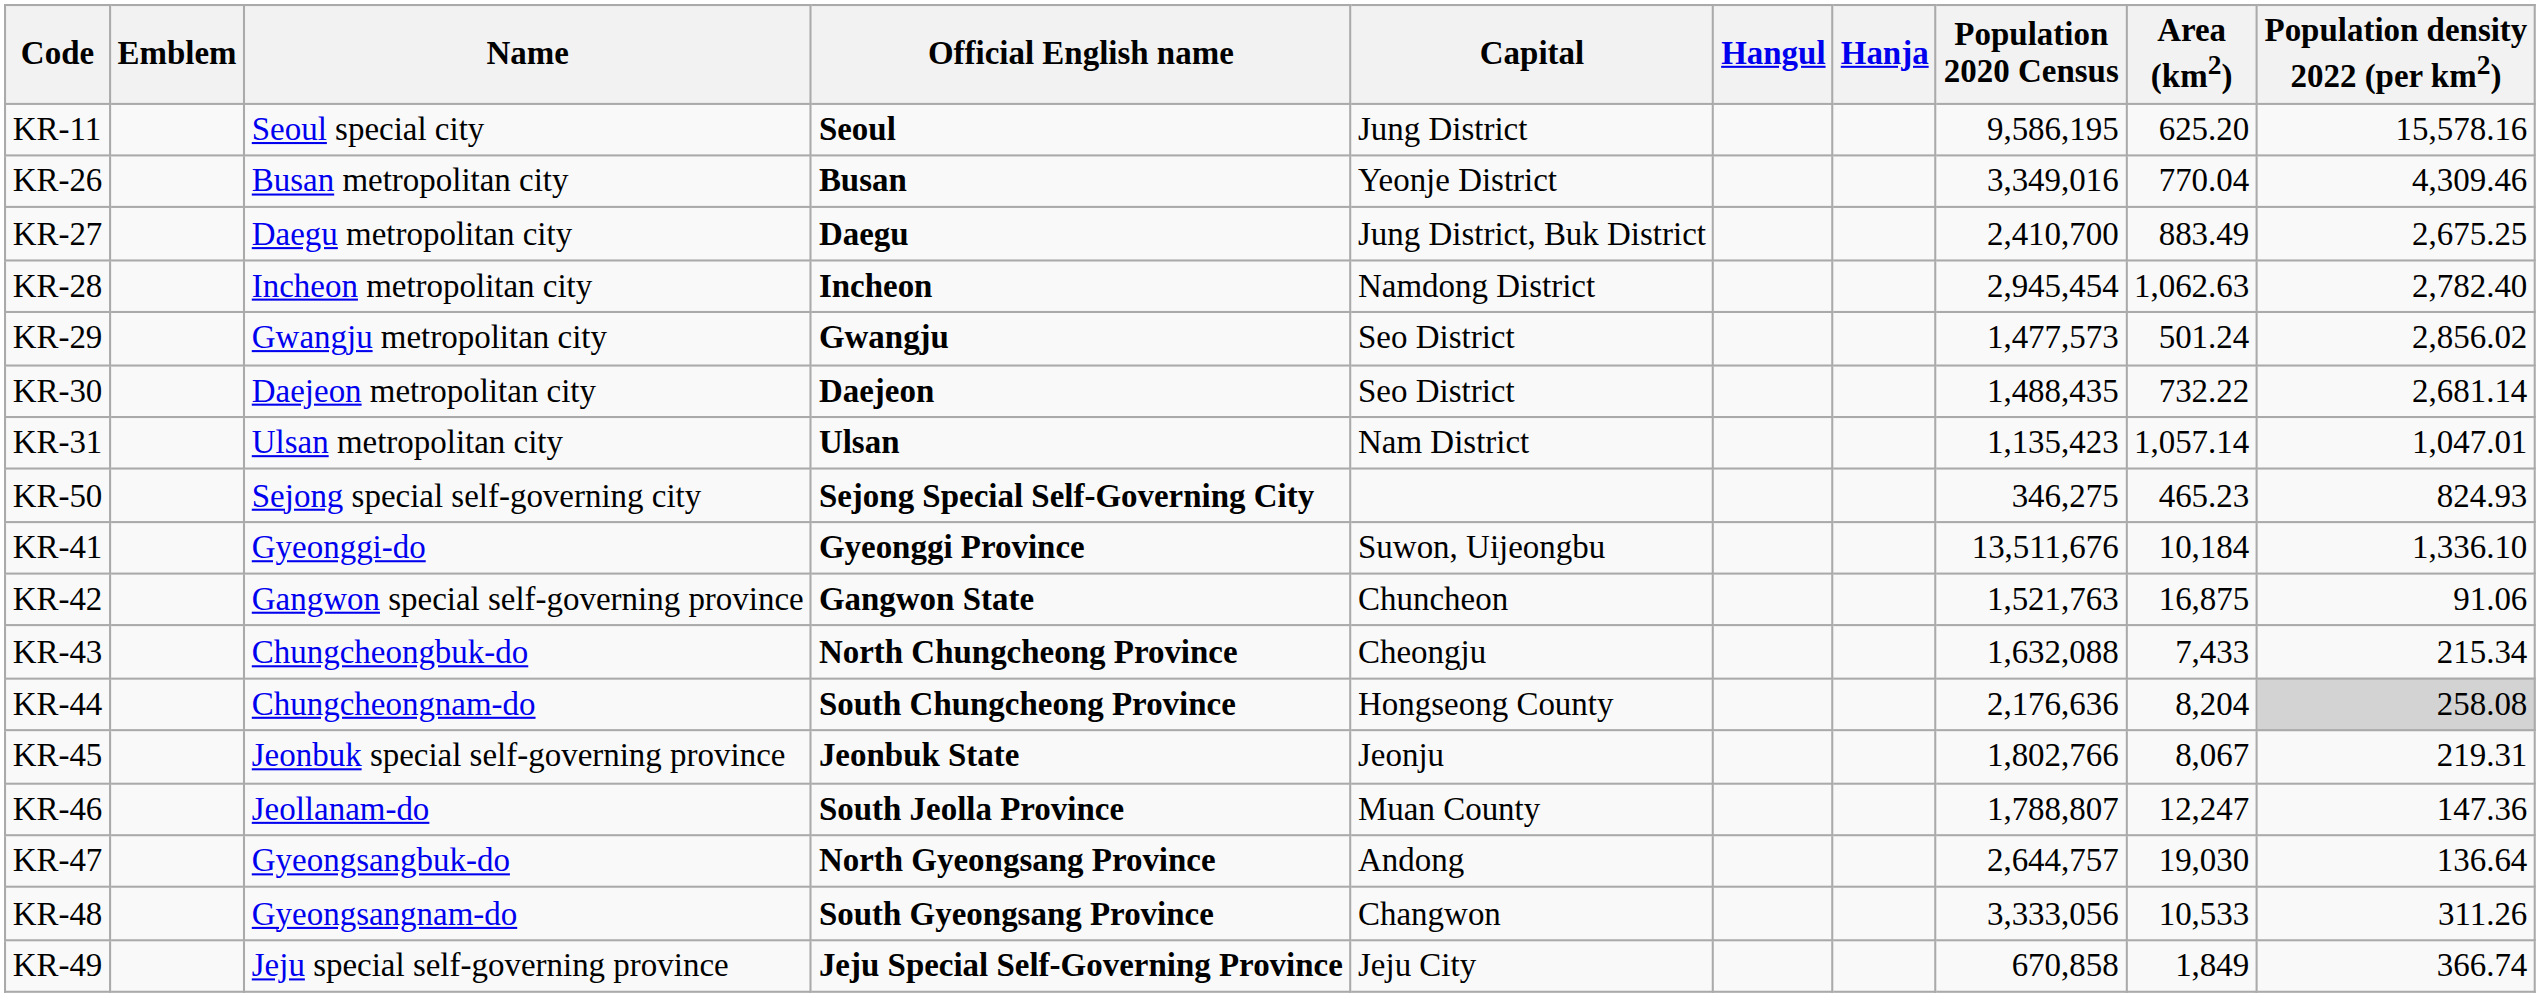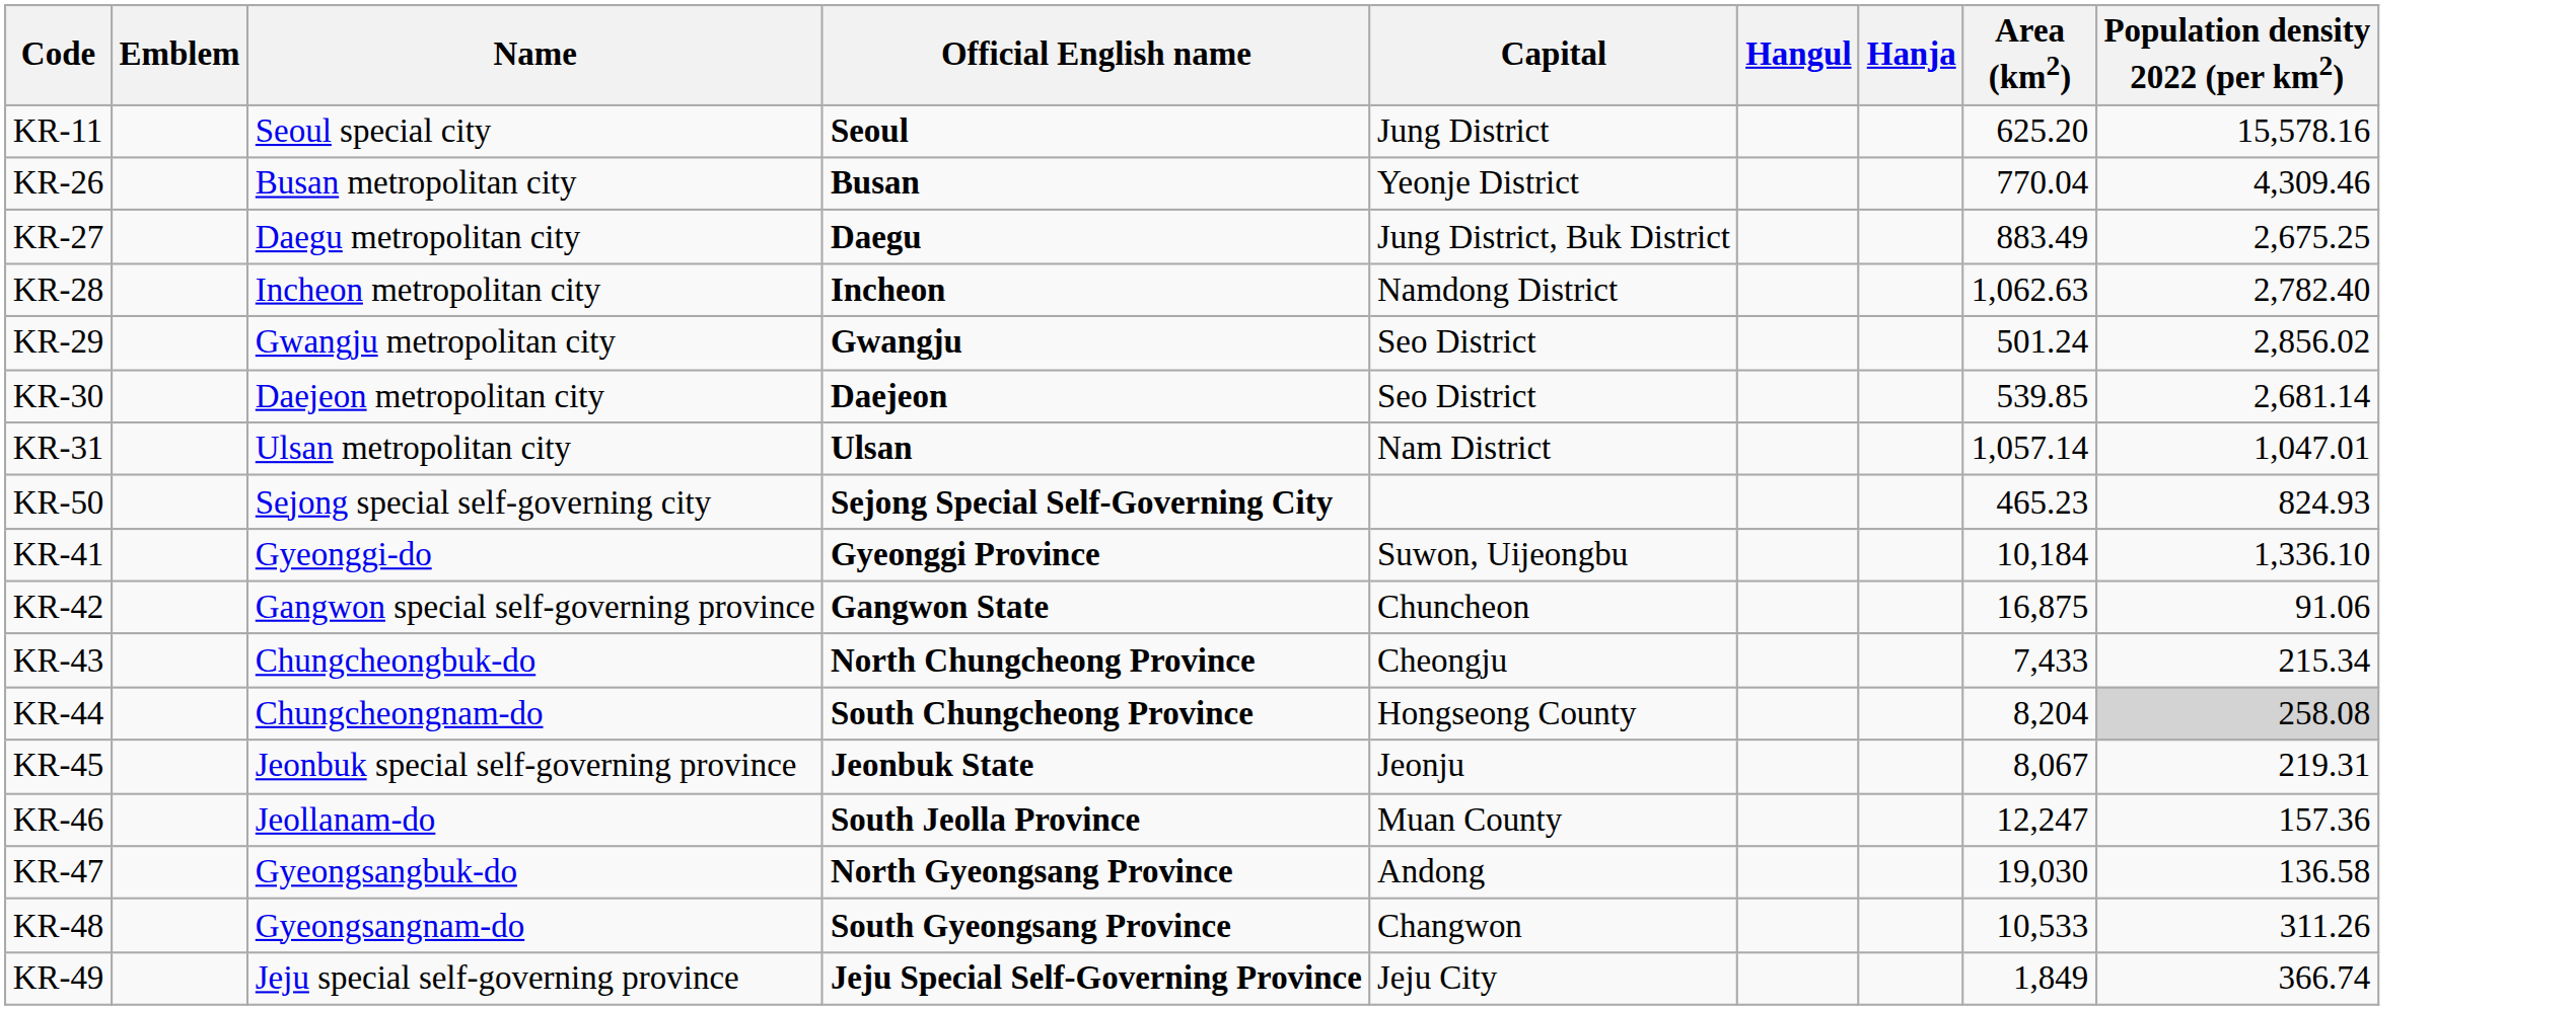 <table class="wikitable sortable">
 <tr>
 <th>Code</th>
 <th>Emblem</th>
 <th>Name</th>
 <th>Official English name</th>
 <th>Capital</th>
 <th><a href='#'>Hangul</a></th>
 <th><a href='#'>Hanja</a></th>
-<th>Population <br>2020 Census</th>
 <th>Area <br>(km<sup>2</sup>)</th>
 <th>Population density <br> 2022 (per km<sup>2</sup>)</th>
 </tr>
 <tr>
 <td>KR-11</td>
 <td></td>
 <td><a href='#'>Seoul</a> special city</td>
 <td><strong>Seoul</strong></td>
 <td>Jung District</td>
 <td></td>
 <td></td>
-<td align="right">9,586,195</td>
 <td align="right">625.20</td>
 <td align="right">15,578.16</td>
 </tr>
 <tr>
 <td>KR-26</td>
 <td></td>
 <td><a href='#'>Busan</a> metropolitan city</td>
 <td><strong>Busan</strong></td>
 <td>Yeonje District</td>
 <td></td>
 <td></td>
-<td align="right">3,349,016</td>
 <td align="right">770.04</td>
 <td align="right">4,309.46</td>
 </tr>
 <tr>
 <td>KR-27</td>
 <td></td>
 <td><a href='#'>Daegu</a> metropolitan city</td>
 <td><strong>Daegu</strong></td>
 <td>Jung District, Buk District</td>
 <td></td>
 <td></td>
-<td align="right">2,410,700</td>
 <td align="right">883.49</td>
 <td align="right">2,675.25</td>
 </tr>
 <tr>
 <td>KR-28</td>
 <td></td>
 <td><a href='#'>Incheon</a> metropolitan city</td>
 <td><strong>Incheon</strong></td>
 <td>Namdong District</td>
 <td></td>
 <td></td>
-<td align="right">2,945,454</td>
 <td align="right">1,062.63</td>
 <td align="right">2,782.40</td>
 </tr>
 <tr>
 <td>KR-29</td>
 <td></td>
 <td><a href='#'>Gwangju</a> metropolitan city</td>
 <td><strong>Gwangju</strong></td>
 <td>Seo District</td>
 <td></td>
 <td></td>
-<td align="right">1,477,573</td>
 <td align="right">501.24</td>
 <td align="right">2,856.02</td>
 </tr>
 <tr>
 <td>KR-30</td>
 <td></td>
 <td><a href='#'>Daejeon</a> metropolitan city</td>
 <td><strong>Daejeon</strong></td>
 <td>Seo District</td>
 <td></td>
 <td></td>
-<td align="right">1,488,435</td>
-<td align="right">732.22</td>
+<td align="right">539.85</td>
 <td align="right">2,681.14</td>
 </tr>
 <tr>
 <td>KR-31</td>
 <td></td>
 <td><a href='#'>Ulsan</a> metropolitan city</td>
 <td><strong>Ulsan</strong></td>
 <td>Nam District</td>
 <td></td>
 <td></td>
-<td align="right">1,135,423</td>
 <td align="right">1,057.14</td>
 <td align="right">1,047.01</td>
 </tr>
 <tr>
 <td>KR-50</td>
 <td></td>
 <td><a href='#'>Sejong</a> special self-governing city</td>
 <td><strong>Sejong Special Self-Governing City</strong></td>
 <td></td>
 <td></td>
 <td></td>
-<td align="right">346,275</td>
 <td align="right">465.23</td>
 <td align="right">824.93</td>
 </tr>
 <tr>
 <td>KR-41</td>
 <td></td>
 <td><a href='#'>Gyeonggi-do</a></td>
 <td><strong>Gyeonggi Province</strong></td>
 <td>Suwon, Uijeongbu</td>
 <td></td>
 <td></td>
-<td align="right">13,511,676</td>
 <td align="right">10,184</td>
 <td align="right">1,336.10</td>
 </tr>
 <tr>
 <td>KR-42</td>
 <td></td>
 <td><a href='#'>Gangwon</a> special self-governing province</td>
 <td><strong>Gangwon State</strong></td>
 <td>Chuncheon</td>
 <td></td>
 <td></td>
-<td align="right">1,521,763</td>
 <td align="right">16,875</td>
 <td align="right">91.06</td>
 </tr>
 <tr>
 <td>KR-43</td>
 <td></td>
 <td><a href='#'>Chungcheongbuk-do</a></td>
 <td><strong>North Chungcheong Province</strong></td>
 <td>Cheongju</td>
 <td></td>
 <td></td>
-<td align="right">1,632,088</td>
 <td align="right">7,433</td>
 <td align="right">215.34</td>
 </tr>
 <tr>
 <td>KR-44</td>
 <td></td>
 <td><a href='#'>Chungcheongnam-do</a></td>
 <td><strong>South Chungcheong Province</strong></td>
 <td>Hongseong County</td>
 <td></td>
 <td></td>
-<td align="right">2,176,636</td>
 <td align="right">8,204</td>
 <td align="right" style="background: lightgrey;">258.08</td>
 </tr>
 <tr>
 <td>KR-45</td>
 <td></td>
 <td><a href='#'>Jeonbuk</a> special self-governing province</td>
 <td><strong>Jeonbuk State</strong></td>
 <td>Jeonju</td>
 <td></td>
 <td></td>
-<td align="right">1,802,766</td>
 <td align="right">8,067</td>
 <td align="right">219.31</td>
 </tr>
 <tr>
 <td>KR-46</td>
 <td></td>
 <td><a href='#'>Jeollanam-do</a></td>
 <td><strong>South Jeolla Province</strong></td>
 <td>Muan County</td>
 <td></td>
 <td></td>
-<td align="right">1,788,807</td>
 <td align="right">12,247</td>
-<td align="right">147.36</td>
+<td align="right">157.36</td>
 </tr>
 <tr>
 <td>KR-47</td>
 <td></td>
 <td><a href='#'>Gyeongsangbuk-do</a></td>
 <td><strong>North Gyeongsang Province</strong></td>
 <td>Andong</td>
 <td></td>
 <td></td>
-<td align="right">2,644,757</td>
 <td align="right">19,030</td>
-<td align="right">136.64</td>
+<td align="right">136.58</td>
 </tr>
 <tr>
 <td>KR-48</td>
 <td></td>
 <td><a href='#'>Gyeongsangnam-do</a></td>
 <td><strong>South Gyeongsang Province</strong></td>
 <td>Changwon</td>
 <td></td>
 <td></td>
-<td align="right">3,333,056</td>
 <td align="right">10,533</td>
 <td align="right">311.26</td>
 </tr>
 <tr>
 <td>KR-49</td>
 <td></td>
 <td><a href='#'>Jeju</a> special self-governing province</td>
 <td><strong>Jeju Special Self-Governing Province</strong></td>
 <td>Jeju City</td>
 <td></td>
 <td></td>
-<td align="right">670,858</td>
 <td align="right">1,849</td>
 <td align="right">366.74</td>
 </tr>
 </table>
